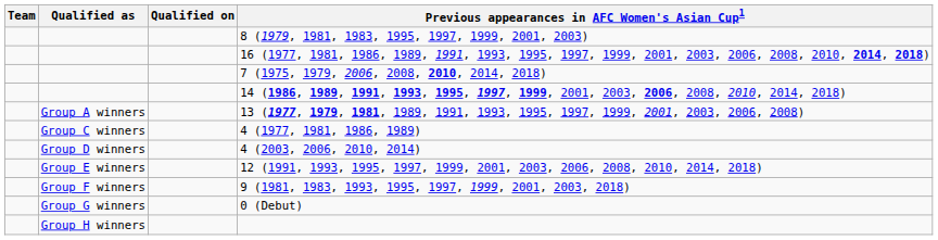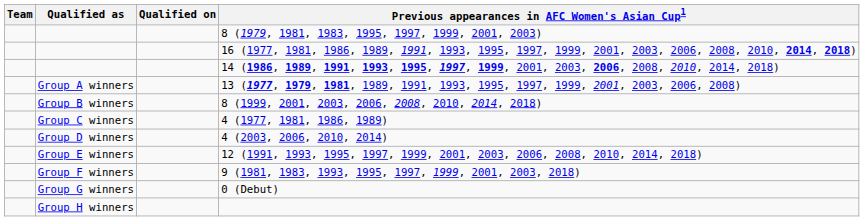 <table class="wikitable sortable">
 <tr>
 <th>Team</th>
 <th>Qualified as</th>
 <th>Qualified on</th>
 <th data-sort-type="number">Previous appearances in <a href='#'>AFC Women's Asian Cup</a><sup><a href='#'>1</a></sup></th>
 </tr>
 <tr>
 <td></td>
 <td></td>
 <td></td>
 <td>8 (<em><a href='#'>1979</a></em>, <a href='#'>1981</a>, <a href='#'>1983</a>, <a href='#'>1995</a>, <a href='#'>1997</a>, <a href='#'>1999</a>, <a href='#'>2001</a>, <a href='#'>2003</a>)</td>
 </tr>
 <tr>
 <td></td>
 <td></td>
 <td></td>
 <td>16 (<a href='#'>1977</a>, <a href='#'>1981</a>, <a href='#'>1986</a>, <a href='#'>1989</a>, <em><a href='#'>1991</a></em>, <a href='#'>1993</a>, <a href='#'>1995</a>, <a href='#'>1997</a>, <a href='#'>1999</a>, <a href='#'>2001</a>, <a href='#'>2003</a>, <a href='#'>2006</a>, <a href='#'>2008</a>, <a href='#'>2010</a>, <strong><a href='#'>2014</a></strong>, <strong><a href='#'>2018</a></strong>)</td>
 </tr>
 <tr>
 <td></td>
 <td></td>
 <td></td>
-<td>7 (<a href='#'>1975</a>, <a href='#'>1979</a>, <em><a href='#'>2006</a></em>, <a href='#'>2008</a>, <strong><a href='#'>2010</a></strong>, <a href='#'>2014</a>, <a href='#'>2018</a>)</td>
-</tr>
-<tr>
-<td></td>
-<td></td>
-<td></td>
 <td>14 (<strong><a href='#'>1986</a></strong>, <strong><a href='#'>1989</a></strong>, <strong><a href='#'>1991</a></strong>, <strong><a href='#'>1993</a></strong>, <strong><a href='#'>1995</a></strong>, <strong><a href='#'><em>1997</em></a></strong>, <strong><a href='#'>1999</a></strong>, <a href='#'>2001</a>, <a href='#'>2003</a>, <strong><a href='#'>2006</a></strong>, <a href='#'>2008</a>, <em><a href='#'>2010</a></em>, <a href='#'>2014</a>, <a href='#'>2018</a>)</td>
 </tr>
 <tr>
 <td></td>
 <td><a href='#'>Group A</a> winners</td>
 <td></td>
 <td>13 (<strong><em><a href='#'>1977</a></em></strong>, <strong><a href='#'>1979</a></strong>, <strong><a href='#'>1981</a></strong>, <a href='#'>1989</a>, <a href='#'>1991</a>, <a href='#'>1993</a>, <a href='#'>1995</a>, <a href='#'>1997</a>, <a href='#'>1999</a>, <em><a href='#'>2001</a></em>, <a href='#'>2003</a>, <a href='#'>2006</a>, <a href='#'>2008</a>)</td>
+</tr>
+<tr>
+<td></td>
+<td><a href='#'>Group B</a> winners</td>
+<td></td>
+<td>8 (<a href='#'>1999</a>, <a href='#'>2001</a>, <a href='#'>2003</a>, <a href='#'>2006</a>, <em><a href='#'>2008</a></em>, <a href='#'>2010</a>, <em><a href='#'>2014</a></em>, <a href='#'>2018</a>)</td>
 </tr>
 <tr>
 <td></td>
 <td><a href='#'>Group C</a> winners</td>
 <td></td>
 <td>4 (<a href='#'>1977</a>, <a href='#'>1981</a>, <a href='#'>1986</a>, <a href='#'>1989</a>)</td>
 </tr>
 <tr>
 <td></td>
 <td><a href='#'>Group D</a> winners</td>
 <td></td>
 <td>4 (<a href='#'>2003</a>, <a href='#'>2006</a>, <a href='#'>2010</a>, <a href='#'>2014</a>)</td>
 </tr>
 <tr>
 <td></td>
 <td><a href='#'>Group E</a> winners</td>
 <td></td>
 <td>12 (<a href='#'>1991</a>, <a href='#'>1993</a>, <a href='#'>1995</a>, <a href='#'>1997</a>, <a href='#'>1999</a>, <a href='#'>2001</a>, <a href='#'>2003</a>, <a href='#'>2006</a>, <a href='#'>2008</a>, <a href='#'>2010</a>, <a href='#'>2014</a>, <a href='#'>2018</a>)</td>
 </tr>
 <tr>
 <td></td>
 <td><a href='#'>Group F</a> winners</td>
 <td></td>
 <td>9 (<a href='#'>1981</a>, <a href='#'>1983</a>, <a href='#'>1993</a>, <a href='#'>1995</a>, <a href='#'>1997</a>, <em><a href='#'>1999</a></em>, <a href='#'>2001</a>, <a href='#'>2003</a>, <a href='#'>2018</a>)</td>
 </tr>
 <tr>
 <td></td>
 <td><a href='#'>Group G</a> winners</td>
 <td></td>
 <td>0 (Debut)</td>
 </tr>
 <tr>
 <td></td>
 <td><a href='#'>Group H</a> winners</td>
 <td></td>
 <td></td>
 </tr>
 </table>
